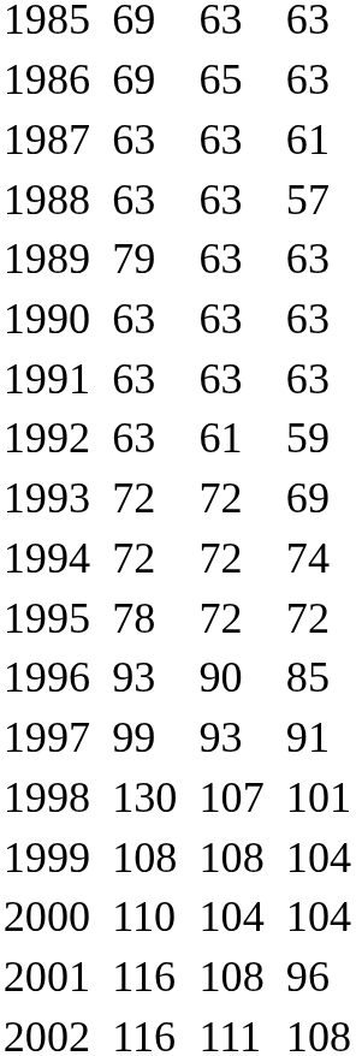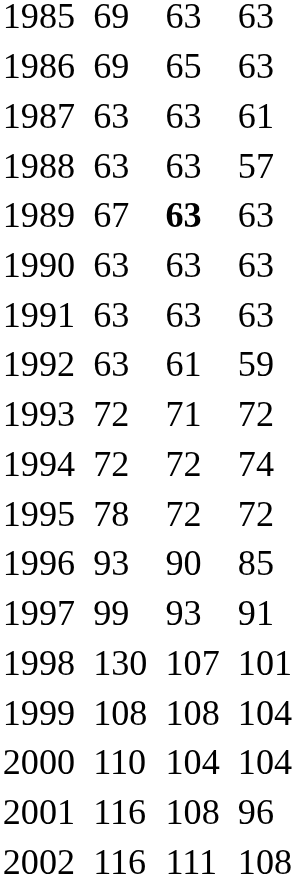 <table>
 <tr>
 <td>1985</td>
 <td></td>
 <td>69</td>
 <td></td>
 <td>63</td>
 <td></td>
 <td>63</td>
 </tr>
 <tr>
 <td>1986</td>
 <td></td>
 <td>69</td>
 <td></td>
 <td>65</td>
 <td></td>
 <td>63</td>
 </tr>
 <tr>
 <td>1987</td>
 <td></td>
 <td>63</td>
 <td></td>
 <td>63</td>
 <td></td>
 <td>61</td>
 </tr>
 <tr>
 <td>1988</td>
 <td></td>
 <td>63</td>
 <td></td>
 <td>63</td>
 <td></td>
 <td>57</td>
 </tr>
 <tr>
 <td>1989</td>
 <td></td>
-<td>79</td>
+<td>67</td>
 <td></td>
-<td>63</td>
+<td><strong>63</strong></td>
 <td></td>
 <td>63</td>
 </tr>
 <tr>
 <td>1990</td>
 <td></td>
 <td>63</td>
 <td></td>
 <td>63</td>
 <td></td>
 <td>63</td>
 </tr>
 <tr>
 <td>1991</td>
 <td></td>
 <td>63</td>
 <td></td>
 <td>63</td>
 <td></td>
 <td>63</td>
 </tr>
 <tr>
 <td>1992</td>
 <td></td>
 <td>63</td>
 <td></td>
 <td>61</td>
 <td></td>
 <td>59</td>
 </tr>
 <tr>
 <td>1993</td>
 <td></td>
 <td>72</td>
 <td></td>
+<td>71</td>
+<td></td>
 <td>72</td>
-<td></td>
-<td>69</td>
 </tr>
 <tr>
 <td>1994</td>
 <td></td>
 <td>72</td>
 <td></td>
 <td>72</td>
 <td></td>
 <td>74</td>
 </tr>
 <tr>
 <td>1995</td>
 <td></td>
 <td>78</td>
 <td></td>
 <td>72</td>
 <td></td>
 <td>72</td>
 </tr>
 <tr>
 <td>1996</td>
 <td></td>
 <td>93</td>
 <td></td>
 <td>90</td>
 <td></td>
 <td>85</td>
 </tr>
 <tr>
 <td>1997</td>
 <td></td>
 <td>99</td>
 <td></td>
 <td>93</td>
 <td></td>
 <td>91</td>
 </tr>
 <tr>
 <td>1998</td>
 <td></td>
 <td>130</td>
 <td></td>
 <td>107</td>
 <td></td>
 <td>101</td>
 </tr>
 <tr>
 <td>1999</td>
 <td></td>
 <td>108</td>
 <td></td>
 <td>108</td>
 <td></td>
 <td>104</td>
 </tr>
 <tr>
 <td>2000</td>
 <td></td>
 <td>110</td>
 <td></td>
 <td>104</td>
 <td></td>
 <td>104</td>
 </tr>
 <tr>
 <td>2001</td>
 <td></td>
 <td>116</td>
 <td></td>
 <td>108</td>
 <td></td>
 <td>96</td>
 </tr>
 <tr>
 <td>2002</td>
 <td></td>
 <td>116</td>
 <td></td>
 <td>111</td>
 <td></td>
 <td>108</td>
 </tr>
 <tr>
 </tr>
 </table>
